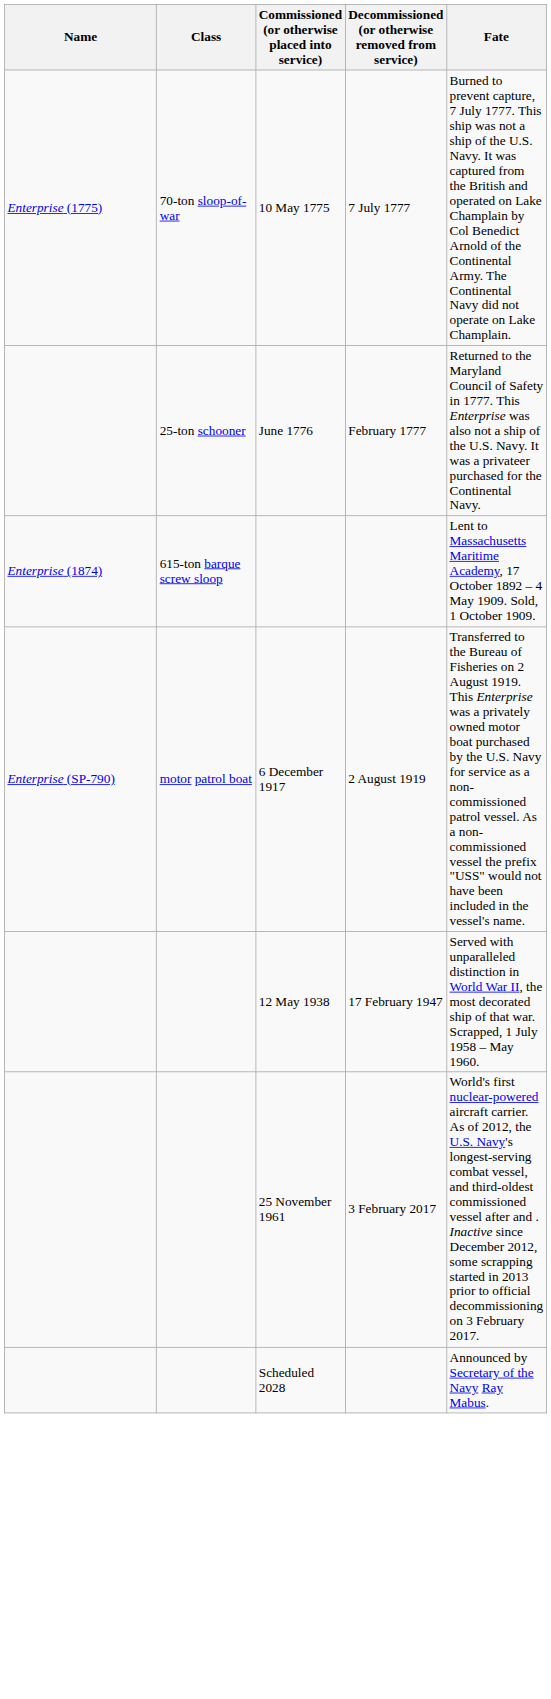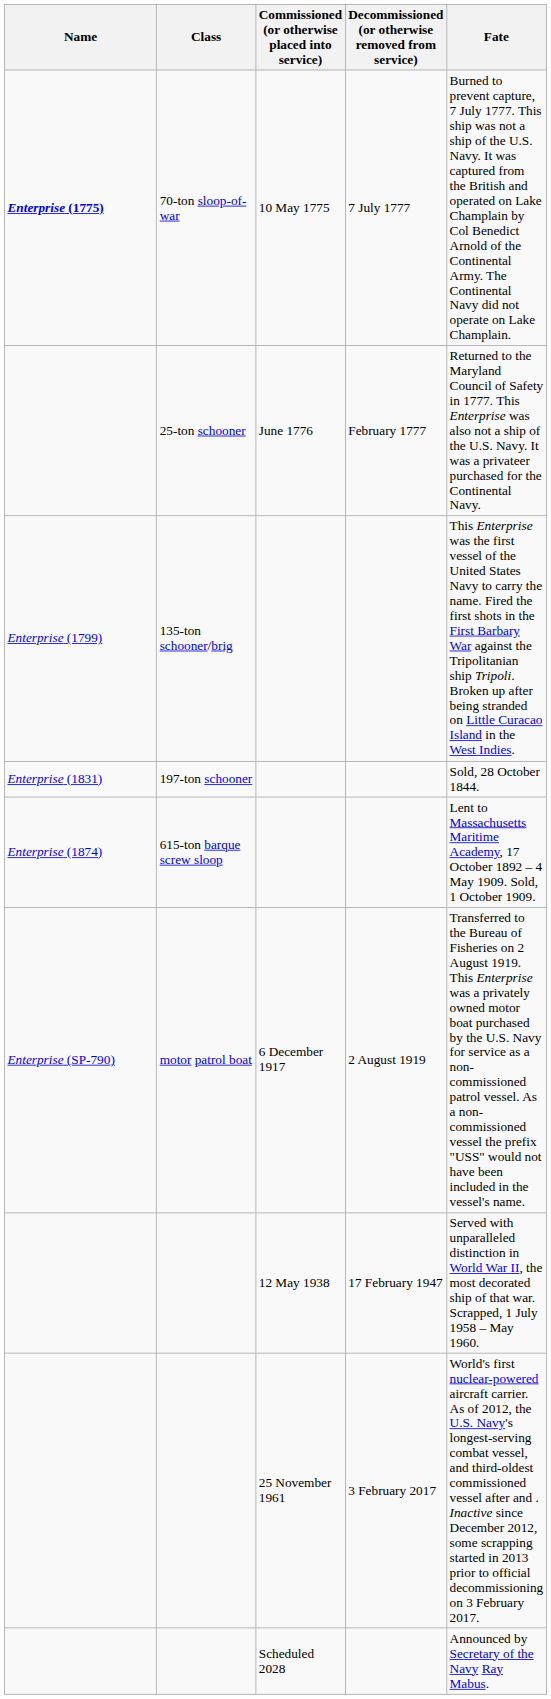 <table class="sortable wikitable">
 <tr>
 <th style="min-width:11em;">Name</th>
 <th style="min-width:7em;">Class</th>
 <th>Commissioned (or otherwise placed into service)</th>
 <th>Decommissioned (or otherwise removed from service)</th>
 <th>Fate</th>
 </tr>
 <tr>
-<td data-sort-value="9"><a href='#'><em>Enterprise</em> (1775)</a></td>
+<td data-sort-value="9"><strong><a href='#'><em>Enterprise</em> (1775)</a></strong></td>
 <td data-sort-value="70">70-ton <a href='#'>sloop-of-war</a></td>
 <td data-sort-value="1775-05-10">10 May 1775</td>
 <td data-sort-value="1777-07-07">7 July 1777</td>
 <td>Burned to prevent capture, 7 July 1777. This ship was not a ship of the U.S. Navy. It was captured from the British and operated on Lake Champlain by Col Benedict Arnold of the Continental Army. The Continental Navy did not operate on Lake Champlain.</td>
 </tr>
 <tr>
 <td data-sort-value="8"></td>
 <td data-sort-value="25">25-ton <a href='#'>schooner</a></td>
 <td data-sort-value="1776-06-00">June 1776</td>
 <td data-sort-value="1777-02-00">February 1777</td>
 <td>Returned to the Maryland Council of Safety in 1777. This <em>Enterprise</em> was also not a ship of the U.S. Navy. It was a privateer purchased for the Continental Navy.</td>
+</tr>
+<tr>
+<td data-sort-value="7"><a href='#'><em>Enterprise</em> (1799)</a></td>
+<td data-sort-value="135">135-ton <a href='#'>schooner</a>/<a href='#'>brig</a></td>
+<td data-sort-value="1799-12-17"></td>
+<td data-sort-value="1823-07-08"></td>
+<td>This <em>Enterprise</em> was the first vessel of the United States Navy to carry the name. Fired the first shots in the <a href='#'>First Barbary War</a> against the Tripolitanian ship <em>Tripoli</em>. Broken up after being stranded on <a href='#'>Little Curacao Island</a> in the <a href='#'>West Indies</a>.</td>
+</tr>
+<tr>
+<td data-sort-value="6"><a href='#'><em>Enterprise</em> (1831)</a></td>
+<td data-sort-value="197">197-ton <a href='#'>schooner</a></td>
+<td data-sort-value="1831-12-15"></td>
+<td data-sort-value="1844-06-24"></td>
+<td>Sold, 28 October 1844.</td>
 </tr>
 <tr>
 <td data-sort-value="5"><a href='#'><em>Enterprise</em> (1874)</a></td>
 <td data-sort-value="615">615-ton <a href='#'>barque</a> <a href='#'>screw sloop</a></td>
 <td data-sort-value="1877-03-16"></td>
 <td data-sort-value="1909-10-01"></td>
 <td>Lent to <a href='#'>Massachusetts Maritime Academy</a>, 17 October 1892 – 4 May 1909. Sold, 1 October 1909.</td>
 </tr>
 <tr>
 <td data-sort-value="4"><a href='#'><em>Enterprise</em> (SP-790)</a></td>
 <td data-sort-value="20"> <a href='#'>motor</a> <a href='#'>patrol boat</a></td>
 <td data-sort-value="1917-12-06">6 December 1917</td>
 <td data-sort-value="1919-08-02">2 August 1919</td>
 <td>Transferred to the Bureau of Fisheries on 2 August 1919. This <em>Enterprise</em> was a privately owned motor boat purchased by the U.S. Navy for service as a non-commissioned patrol vessel. As a non-commissioned vessel the prefix "USS" would not have been included in the vessel's name.</td>
 </tr>
 <tr>
 <td data-sort-value="3"></td>
 <td data-sort-value="20000"></td>
 <td data-sort-value="1938-05-12">12 May 1938</td>
 <td data-sort-value="1947-02-17">17 February 1947</td>
 <td>Served with unparalleled distinction in <a href='#'>World War II</a>, the most decorated ship of that war. Scrapped, 1 July 1958 – May 1960.</td>
 </tr>
 <tr>
 <td data-sort-value="2"></td>
 <td data-sort-value="90000"></td>
 <td data-sort-value="1961-11-25">25 November 1961</td>
 <td data-sort-value="2017-02-03">3 February 2017</td>
 <td>World's first <a href='#'>nuclear-powered</a> aircraft carrier. As of 2012, the <a href='#'>U.S. Navy</a>'s longest-serving combat vessel, and third-oldest commissioned vessel after  and . <em>Inactive</em> since December 2012, some scrapping started in 2013 prior to official decommissioning on 3 February 2017.</td>
 </tr>
 <tr>
 <td data-sort-value="1"></td>
 <td data-sort-value="100000"></td>
 <td data-sort-value="2028-00-00">Scheduled 2028</td>
 <td data-sort-value="2028-00-00"> </td>
 <td>Announced by <a href='#'>Secretary of the Navy</a> <a href='#'>Ray Mabus</a>.</td>
 </tr>
 </table>
